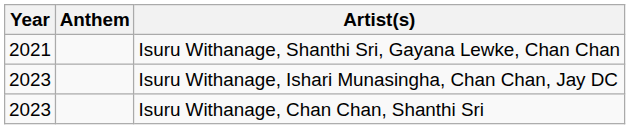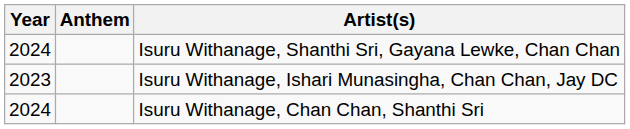 <table class="wikitable" style="text-align:left;font-size:95%">
 <tr>
 <th>Year</th>
 <th>Anthem</th>
 <th>Artist(s)</th>
 </tr>
 <tr>
-<td>2021</td>
+<td>2024</td>
 <td></td>
 <td>Isuru Withanage, Shanthi Sri, Gayana Lewke, Chan Chan</td>
 </tr>
 <tr>
 <td>2023</td>
 <td></td>
 <td>Isuru Withanage, Ishari Munasingha, Chan Chan, Jay DC</td>
 </tr>
 <tr>
-<td>2023</td>
+<td>2024</td>
 <td></td>
 <td>Isuru Withanage, Chan Chan, Shanthi Sri</td>
 </tr>
 </table>
